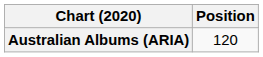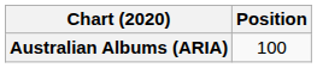 <table class="wikitable plainrowheaders" style="text-align:center">
 <tr>
 <th scope="col">Chart (2020)</th>
 <th scope="col">Position</th>
 </tr>
 <tr>
 <th scope="row">Australian Albums (ARIA)</th>
-<td>120</td>
+<td>100</td>
 </tr>
 </table>
